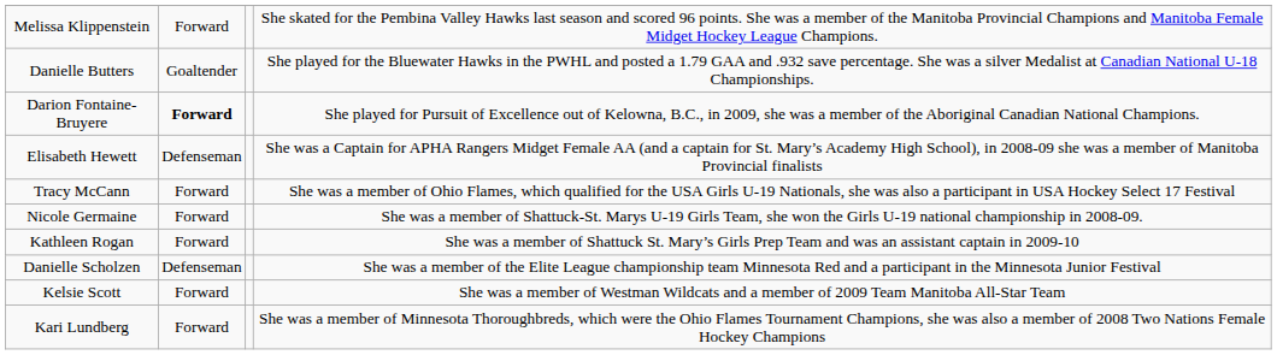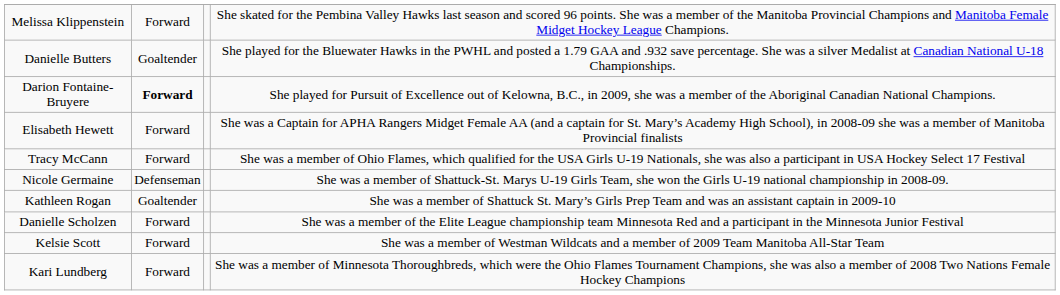 <table class="wikitable" width="80%">
 <tr align="center">
 </tr>
 <tr align="center" bgcolor="">
 <td>Melissa Klippenstein</td>
 <td>Forward</td>
 <td></td>
 <td>She skated for the Pembina Valley Hawks last season and scored 96 points. She was a member of the Manitoba Provincial Champions and <a href='#'>Manitoba Female Midget Hockey League</a> Champions.</td>
 </tr>
 <tr align="center" bgcolor="">
 <td>Danielle Butters</td>
 <td>Goaltender</td>
 <td></td>
 <td>She played for the Bluewater Hawks in the PWHL and posted a 1.79 GAA and .932 save percentage. She was a silver Medalist at <a href='#'>Canadian National U-18</a> Championships.</td>
 </tr>
 <tr align="center" bgcolor="">
 <td>Darion Fontaine-Bruyere</td>
 <td><strong>Forward</strong></td>
 <td></td>
 <td>She played for Pursuit of Excellence out of Kelowna, B.C., in 2009, she was a member of the Aboriginal Canadian National Champions.</td>
 </tr>
 <tr align="center" bgcolor="">
 <td>Elisabeth Hewett</td>
-<td>Defenseman</td>
+<td>Forward</td>
 <td></td>
 <td>She was a Captain for APHA Rangers Midget Female AA (and a captain for St. Mary’s Academy High School), in 2008-09 she was a member of Manitoba Provincial finalists</td>
 </tr>
 <tr align="center" bgcolor="">
 <td>Tracy McCann</td>
 <td>Forward</td>
 <td></td>
 <td>She was a member of Ohio Flames, which qualified for the USA Girls U-19 Nationals, she was also a participant in USA Hockey Select 17 Festival</td>
 </tr>
 <tr align="center" bgcolor="">
 <td>Nicole Germaine</td>
-<td>Forward</td>
+<td>Defenseman</td>
 <td></td>
 <td>She was a member of Shattuck-St. Marys U-19 Girls Team, she won the Girls U-19 national championship in 2008-09.</td>
 </tr>
 <tr align="center" bgcolor="">
 <td>Kathleen Rogan</td>
-<td>Forward</td>
+<td>Goaltender</td>
 <td></td>
 <td>She was a member of Shattuck St. Mary’s Girls Prep Team and was an assistant captain in 2009-10</td>
 </tr>
 <tr align="center" bgcolor="">
 <td>Danielle Scholzen</td>
-<td>Defenseman</td>
+<td>Forward</td>
 <td></td>
 <td>She was a member of the Elite League championship team Minnesota Red and a participant in the Minnesota Junior Festival</td>
 </tr>
 <tr align="center" bgcolor="">
 <td>Kelsie Scott</td>
 <td>Forward</td>
 <td></td>
 <td>She was a member of Westman Wildcats and a member of 2009 Team Manitoba All-Star Team</td>
 </tr>
 <tr align="center" bgcolor="">
 <td>Kari Lundberg</td>
 <td>Forward</td>
 <td></td>
 <td>She was a  member of Minnesota Thoroughbreds, which were the Ohio Flames Tournament Champions, she was also a member of 2008 Two Nations Female Hockey  Champions</td>
 </tr>
 </table>
